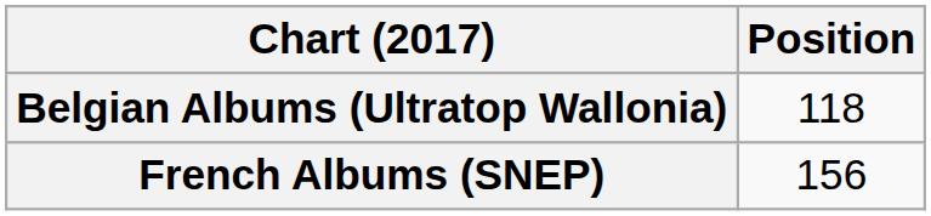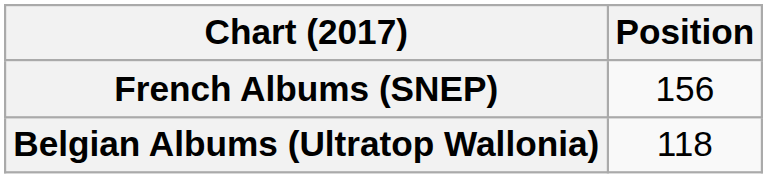 <table class="wikitable sortable plainrowheaders" style="text-align:center">
 <tr>
 <th scope="col">Chart (2017)</th>
 <th scope="col">Position</th>
 </tr>
 <tr>
+<th scope="row">French Albums (SNEP)</th>
+<td>156</td>
+</tr>
+<tr>
 <th scope="row">Belgian Albums (Ultratop Wallonia)</th>
 <td>118</td>
 </tr>
-<tr>
-<th scope="row">French Albums (SNEP)</th>
-<td>156</td>
-</tr>
 </table>
